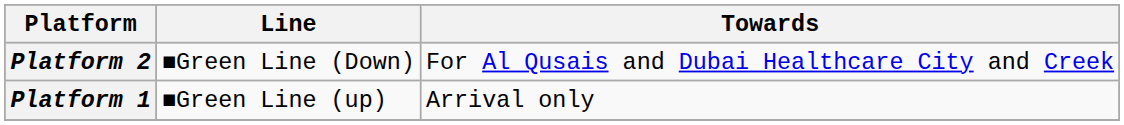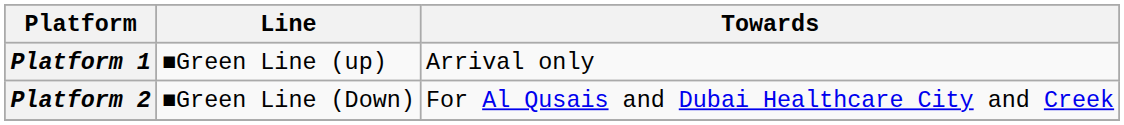 <table border="1" cellspacing="0" cellpadding="3" frame="hsides" rules="rows" style="" class="wikitable">
 <tr>
 <th>Platform</th>
 <th>Line</th>
 <th>Towards</th>
 </tr>
 <tr>
+<th><em>Platform 1</em></th>
+<td><span>■Green Line (up)</span></td>
+<td>Arrival only</td>
+</tr>
+<tr>
 <th><em>Platform 2</em></th>
 <td><span>■Green Line</span> (Down)</td>
 <td>For <a href='#'>Al Qusais</a> and <a href='#'>Dubai Healthcare City</a> and <a href='#'>Creek</a></td>
 </tr>
 <tr>
-<th><em>Platform 1</em></th>
-<td><span>■Green Line (up)</span></td>
-<td>Arrival only</td>
-</tr>
-<tr>
 </tr>
 </table>
